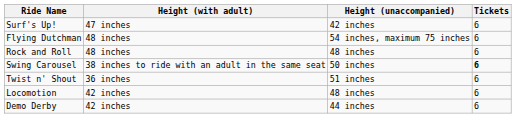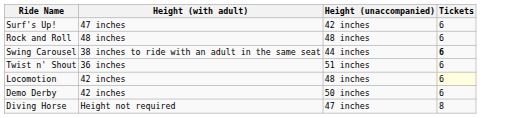 <table class="wikitable">
 <tr>
 <th>Ride Name</th>
 <th>Height (with adult)</th>
 <th>Height (unaccompanied)</th>
 <th>Tickets</th>
 </tr>
 <tr>
 <td>Surf's Up!</td>
 <td>47 inches</td>
 <td>42 inches</td>
 <td>6</td>
 </tr>
 <tr>
-<td>Flying Dutchman</td>
-<td>48 inches</td>
-<td>54 inches, maximum 75 inches</td>
-<td>6</td>
-</tr>
-<tr>
 <td>Rock and Roll</td>
 <td>48 inches</td>
 <td>48 inches</td>
 <td>6</td>
 </tr>
 <tr>
 <td>Swing Carousel</td>
 <td>38 inches to ride with an adult in the same seat</td>
-<td>50 inches</td>
+<td>44 inches</td>
 <td><strong>6</strong></td>
 </tr>
 <tr>
 <td>Twist n' Shout</td>
 <td>36 inches</td>
 <td>51 inches</td>
 <td>6</td>
 </tr>
 <tr>
 <td>Locomotion</td>
 <td>42 inches</td>
 <td>48 inches</td>
-<td>6</td>
+<td style="background: lightyellow;">6</td>
 </tr>
 <tr>
 <td>Demo Derby</td>
 <td>42 inches</td>
-<td>44 inches</td>
+<td>50 inches</td>
 <td>6</td>
 </tr>
+<tr>
+<td>Diving Horse</td>
+<td>Height not required</td>
+<td>47 inches</td>
+<td>8</td>
+</tr>
 </table>
